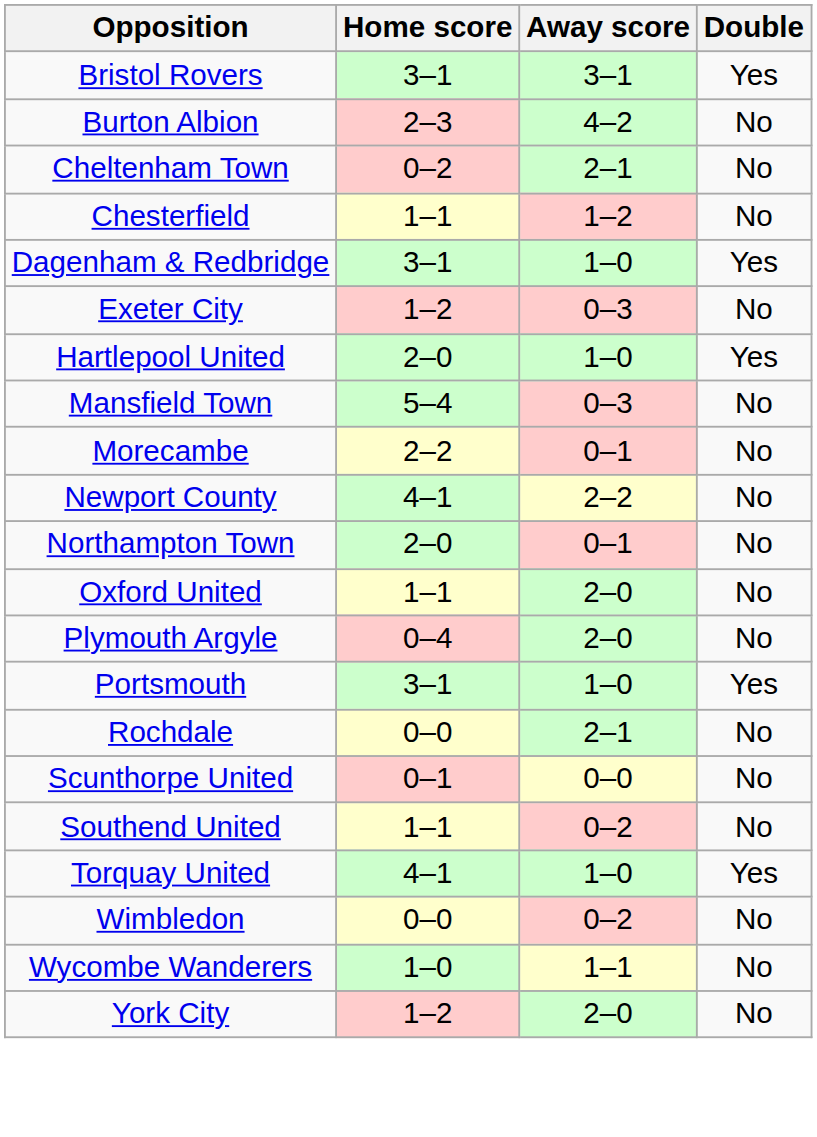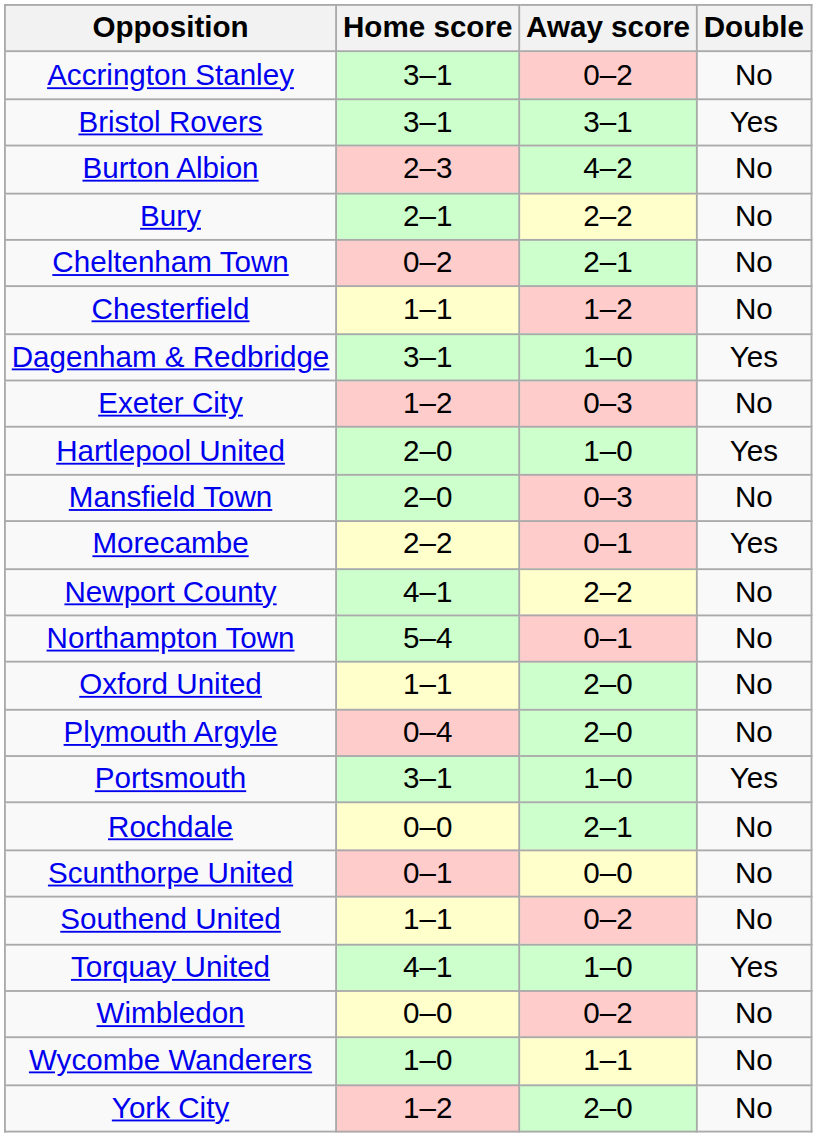 <table class="wikitable" style="text-align: center;">
 <tr>
 <th>Opposition</th>
 <th>Home score</th>
 <th>Away score</th>
 <th>Double</th>
+</tr>
+<tr>
+<td><a href='#'>Accrington Stanley</a></td>
+<td bgcolor="#CCFFCC">3–1</td>
+<td bgcolor="#FFCCCC">0–2</td>
+<td>No</td>
 </tr>
 <tr>
 <td><a href='#'>Bristol Rovers</a></td>
 <td bgcolor="#CCFFCC">3–1</td>
 <td bgcolor="#CCFFCC">3–1</td>
 <td>Yes</td>
 </tr>
 <tr>
 <td><a href='#'>Burton Albion</a></td>
 <td bgcolor="#FFCCCC">2–3</td>
 <td bgcolor="#CCFFCC">4–2</td>
+<td>No</td>
+</tr>
+<tr>
+<td><a href='#'>Bury</a></td>
+<td bgcolor="#CCFFCC">2–1</td>
+<td bgcolor="#FFFFCC">2–2</td>
 <td>No</td>
 </tr>
 <tr>
 <td><a href='#'>Cheltenham Town</a></td>
 <td bgcolor="#FFCCCC">0–2</td>
 <td bgcolor="#CCFFCC">2–1</td>
 <td>No</td>
 </tr>
 <tr>
 <td><a href='#'>Chesterfield</a></td>
 <td bgcolor="#FFFFCC">1–1</td>
 <td bgcolor="#FFCCCC">1–2</td>
 <td>No</td>
 </tr>
 <tr>
 <td><a href='#'>Dagenham & Redbridge</a></td>
 <td bgcolor="#CCFFCC">3–1</td>
 <td bgcolor="#CCFFCC">1–0</td>
 <td>Yes</td>
 </tr>
 <tr>
 <td><a href='#'>Exeter City</a></td>
 <td bgcolor="#FFCCCC">1–2</td>
 <td bgcolor="#FFCCCC">0–3</td>
 <td>No</td>
 </tr>
 <tr>
 <td><a href='#'>Hartlepool United</a></td>
 <td bgcolor="#CCFFCC">2–0</td>
 <td bgcolor="#CCFFCC">1–0</td>
 <td>Yes</td>
 </tr>
 <tr>
 <td><a href='#'>Mansfield Town</a></td>
-<td bgcolor="#CCFFCC">5–4</td>
+<td bgcolor="#CCFFCC">2–0</td>
 <td bgcolor="#FFCCCC">0–3</td>
 <td>No</td>
 </tr>
 <tr>
 <td><a href='#'>Morecambe</a></td>
 <td bgcolor="#FFFFCC">2–2</td>
 <td bgcolor="#FFCCCC">0–1</td>
-<td>No</td>
+<td>Yes</td>
 </tr>
 <tr>
 <td><a href='#'>Newport County</a></td>
 <td bgcolor="#CCFFCC">4–1</td>
 <td bgcolor="#FFFFCC">2–2</td>
 <td>No</td>
 </tr>
 <tr>
 <td><a href='#'>Northampton Town</a></td>
-<td bgcolor="#CCFFCC">2–0</td>
+<td bgcolor="#CCFFCC">5–4</td>
 <td bgcolor="#FFCCCC">0–1</td>
 <td>No</td>
 </tr>
 <tr>
 <td><a href='#'>Oxford United</a></td>
 <td bgcolor="#FFFFCC">1–1</td>
 <td bgcolor="#CCFFCC">2–0</td>
 <td>No</td>
 </tr>
 <tr>
 <td><a href='#'>Plymouth Argyle</a></td>
 <td bgcolor="#FFCCCC">0–4</td>
 <td bgcolor="#CCFFCC">2–0</td>
 <td>No</td>
 </tr>
 <tr>
 <td><a href='#'>Portsmouth</a></td>
 <td bgcolor="#CCFFCC">3–1</td>
 <td bgcolor="#CCFFCC">1–0</td>
 <td>Yes</td>
 </tr>
 <tr>
 <td><a href='#'>Rochdale</a></td>
 <td bgcolor="#FFFFCC">0–0</td>
 <td bgcolor="#CCFFCC">2–1</td>
 <td>No</td>
 </tr>
 <tr>
 <td><a href='#'>Scunthorpe United</a></td>
 <td bgcolor="#FFCCCC">0–1</td>
 <td bgcolor="#FFFFCC">0–0</td>
 <td>No</td>
 </tr>
 <tr>
 <td><a href='#'>Southend United</a></td>
 <td bgcolor="#FFFFCC">1–1</td>
 <td bgcolor="#FFCCCC">0–2</td>
 <td>No</td>
 </tr>
 <tr>
 <td><a href='#'>Torquay United</a></td>
 <td bgcolor="#CCFFCC">4–1</td>
 <td bgcolor="#CCFFCC">1–0</td>
 <td>Yes</td>
 </tr>
 <tr>
 <td><a href='#'>Wimbledon</a></td>
 <td bgcolor="#FFFFCC">0–0</td>
 <td bgcolor="#FFCCCC">0–2</td>
 <td>No</td>
 </tr>
 <tr>
 <td><a href='#'>Wycombe Wanderers</a></td>
 <td bgcolor="#CCFFCC">1–0</td>
 <td bgcolor="#FFFFCC">1–1</td>
 <td>No</td>
 </tr>
 <tr>
 <td><a href='#'>York City</a></td>
 <td bgcolor="#FFCCCC">1–2</td>
 <td bgcolor="#CCFFCC">2–0</td>
 <td>No</td>
 </tr>
 </table>
